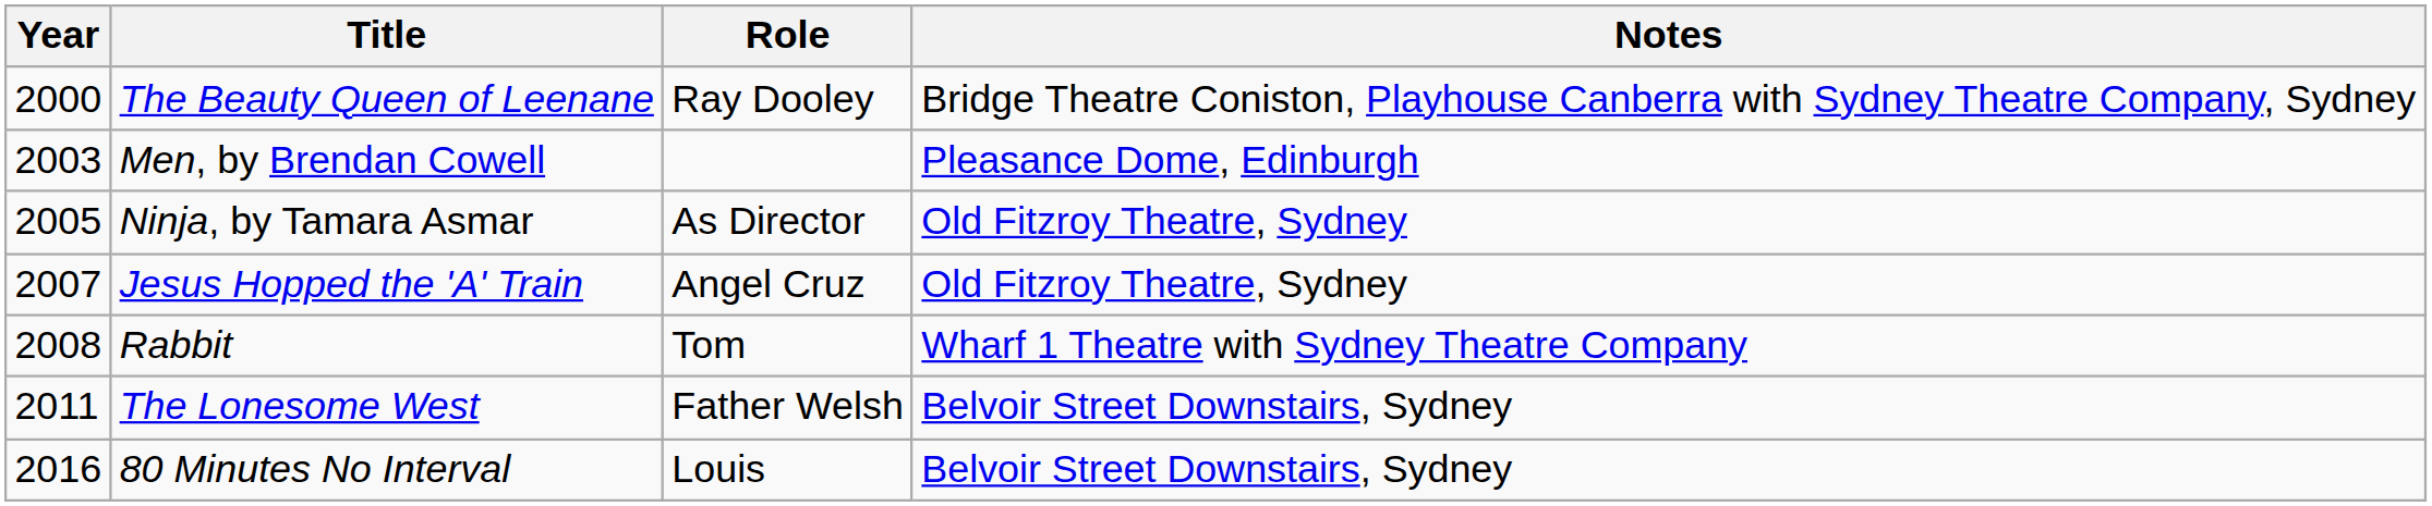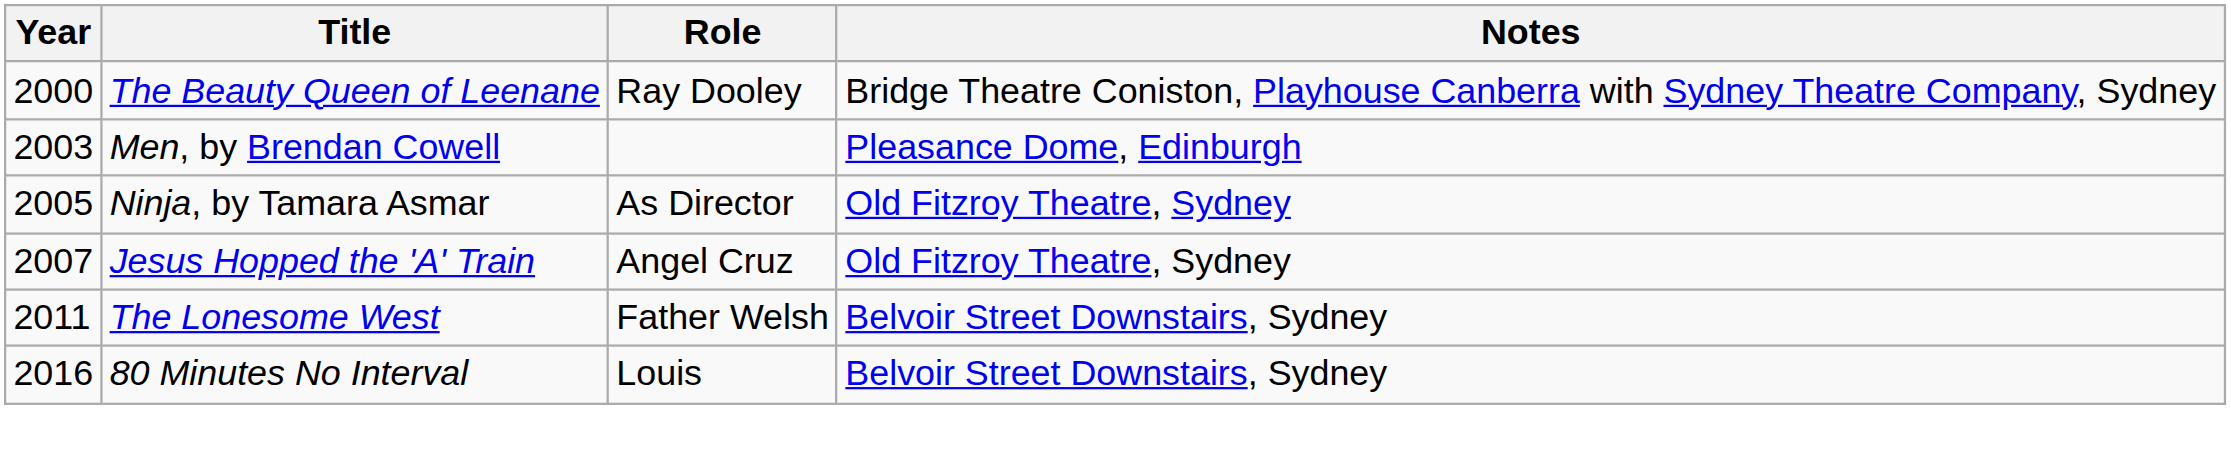 <table class="wikitable plainrowheaders sortable">
 <tr>
 <th scope="col">Year</th>
 <th scope="col">Title</th>
 <th scope="col">Role</th>
 <th class="unsortable">Notes</th>
 </tr>
 <tr>
 <td>2000</td>
 <td><em><a href='#'>The Beauty Queen of Leenane</a></em></td>
 <td>Ray Dooley</td>
 <td>Bridge Theatre Coniston, <a href='#'>Playhouse Canberra</a> with <a href='#'>Sydney Theatre Company</a>, Sydney</td>
 </tr>
 <tr>
 <td>2003</td>
 <td><em>Men</em>, by <a href='#'>Brendan Cowell</a></td>
 <td></td>
 <td><a href='#'>Pleasance Dome</a>, <a href='#'>Edinburgh</a></td>
 </tr>
 <tr>
 <td>2005</td>
 <td><em>Ninja</em>, by Tamara Asmar</td>
 <td>As Director</td>
 <td><a href='#'>Old Fitzroy Theatre</a>, <a href='#'>Sydney</a></td>
 </tr>
 <tr>
 <td>2007</td>
 <td><em><a href='#'>Jesus Hopped the 'A' Train</a></em></td>
 <td>Angel Cruz</td>
 <td><a href='#'>Old Fitzroy Theatre</a>, Sydney</td>
 </tr>
 <tr>
-<td>2008</td>
-<td><em>Rabbit</em></td>
-<td>Tom</td>
-<td><a href='#'>Wharf 1 Theatre</a> with <a href='#'>Sydney Theatre Company</a></td>
-</tr>
-<tr>
 <td>2011</td>
 <td><em><a href='#'>The Lonesome West</a></em></td>
 <td>Father Welsh</td>
 <td><a href='#'>Belvoir Street Downstairs</a>, Sydney</td>
 </tr>
 <tr>
 <td>2016</td>
 <td><em>80 Minutes No Interval</em></td>
 <td>Louis</td>
 <td><a href='#'>Belvoir Street Downstairs</a>, Sydney</td>
 </tr>
 </table>
